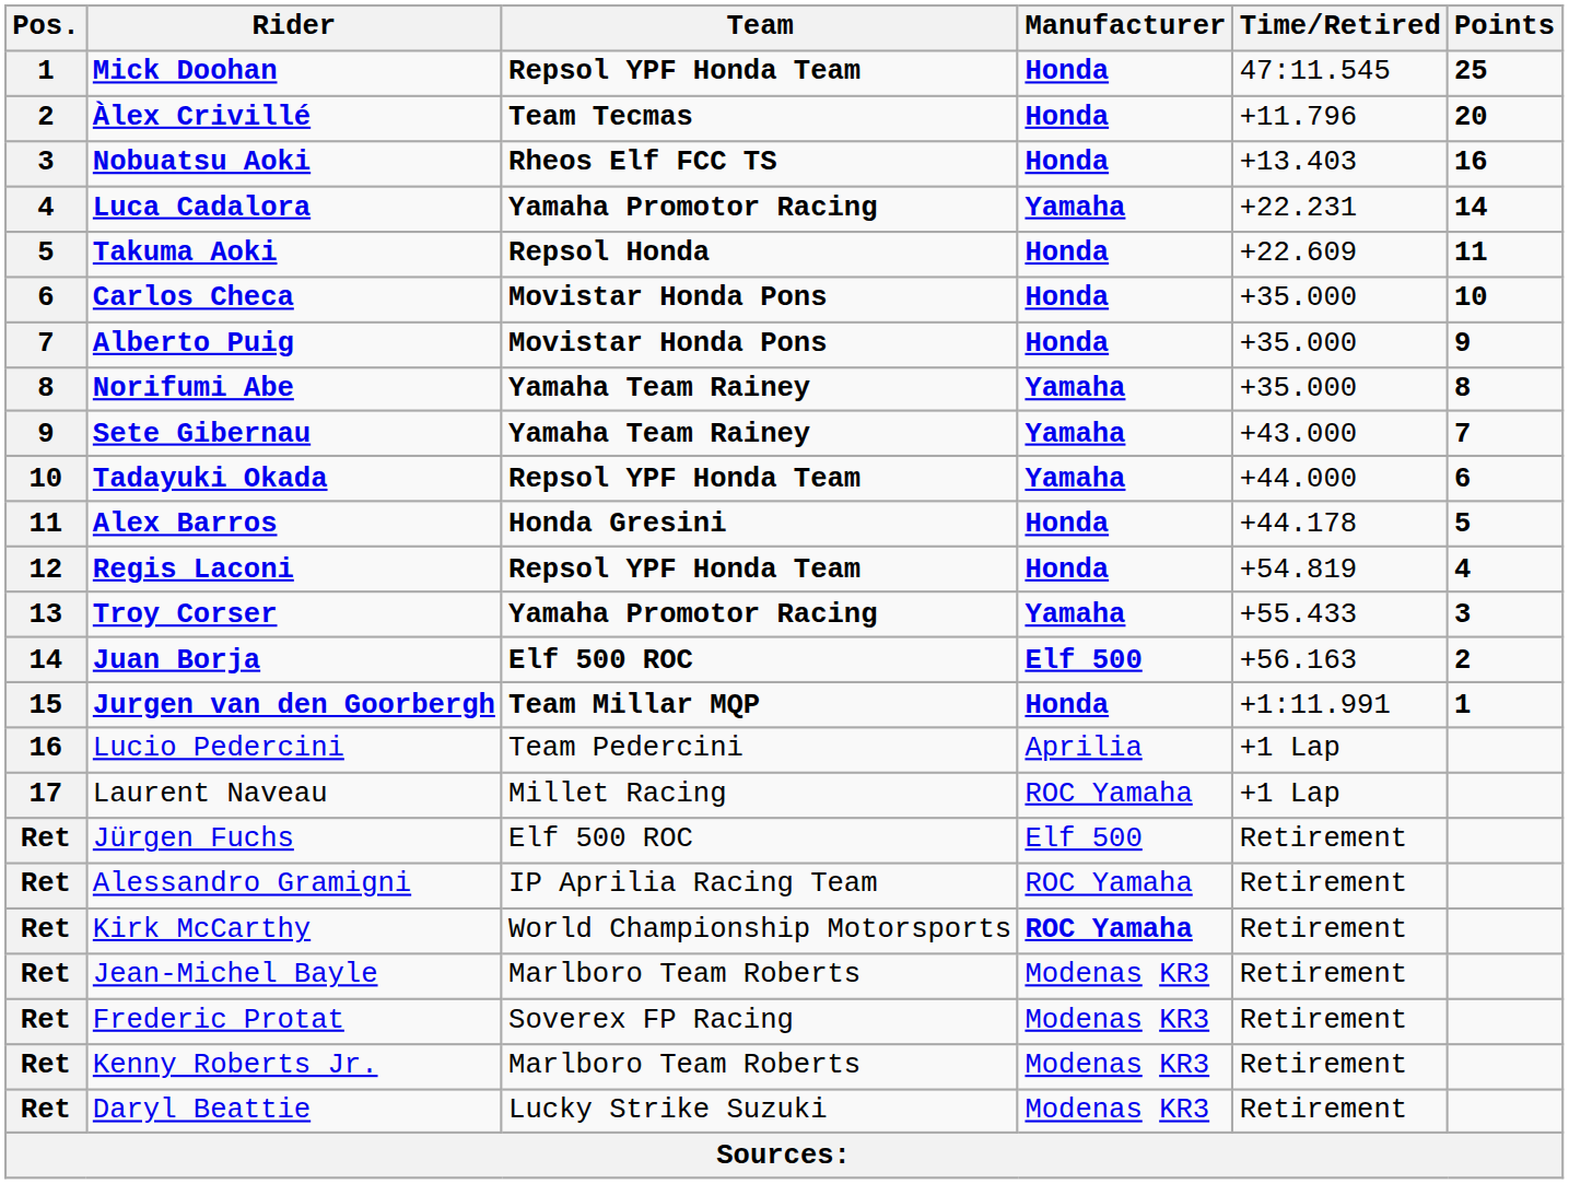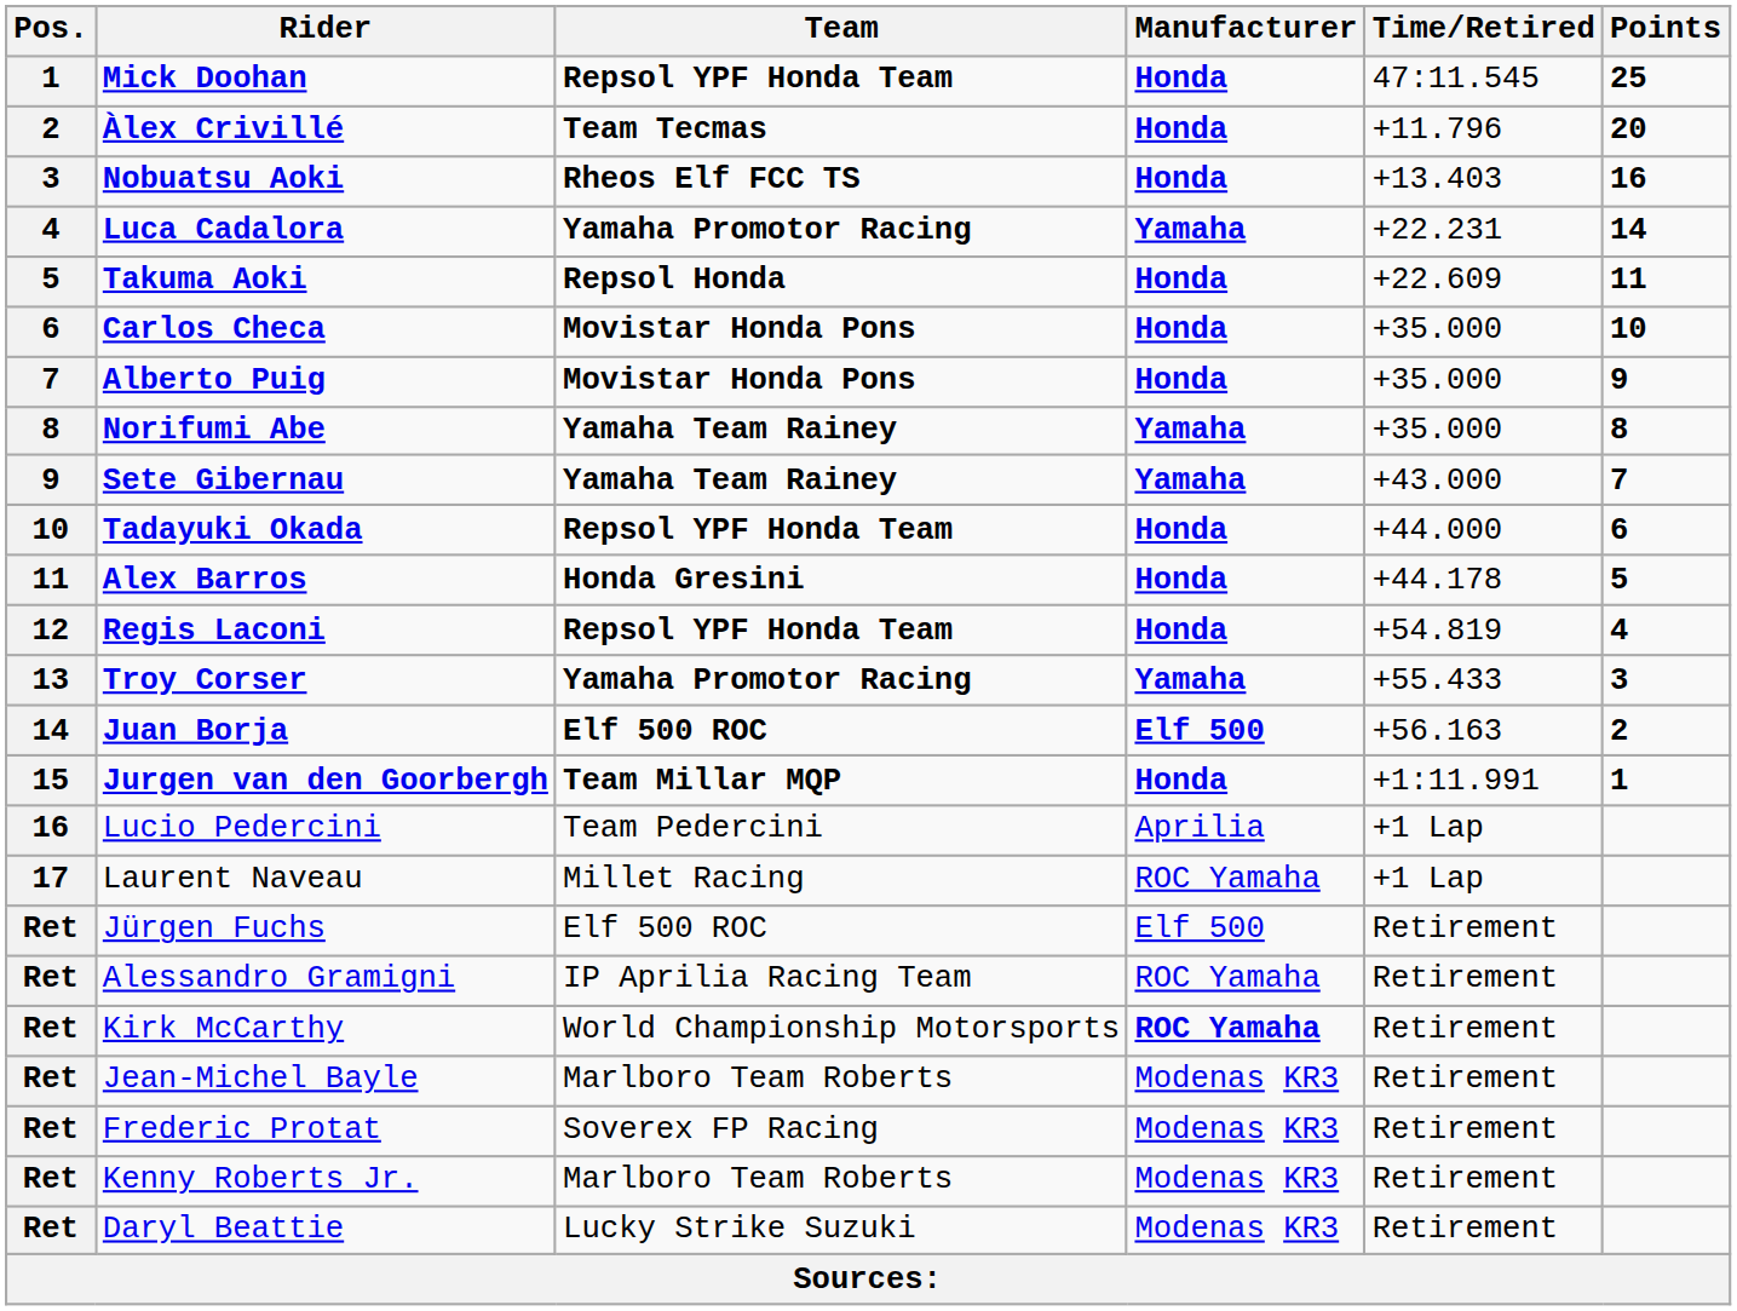 <table class="wikitable" style="font-size: 95%;">
 <tr>
 <th>Pos.</th>
 <th>Rider</th>
 <th>Team</th>
 <th>Manufacturer</th>
 <th>Time/Retired</th>
 <th>Points</th>
 </tr>
 <tr>
 <th>1</th>
 <td> <strong><a href='#'>Mick Doohan</a></strong></td>
 <td><strong>Repsol YPF Honda Team</strong></td>
 <td><strong><a href='#'>Honda</a></strong></td>
 <td>47:11.545</td>
 <td><strong>25</strong></td>
 </tr>
 <tr>
 <th>2</th>
 <td> <strong><a href='#'>Àlex Crivillé</a></strong></td>
 <td><strong>Team Tecmas</strong></td>
 <td><strong><a href='#'>Honda</a></strong></td>
 <td>+11.796</td>
 <td><strong>20</strong></td>
 </tr>
 <tr>
 <th>3</th>
 <td> <strong><a href='#'>Nobuatsu Aoki</a></strong></td>
 <td><strong>Rheos Elf FCC TS</strong></td>
 <td><strong><a href='#'>Honda</a></strong></td>
 <td>+13.403</td>
 <td><strong>16</strong></td>
 </tr>
 <tr>
 <th>4</th>
 <td> <strong><a href='#'>Luca Cadalora</a></strong></td>
 <td><strong>Yamaha Promotor Racing</strong></td>
 <td><strong><a href='#'>Yamaha</a></strong></td>
 <td>+22.231</td>
 <td><strong>14</strong></td>
 </tr>
 <tr>
 <th>5</th>
 <td> <strong><a href='#'>Takuma Aoki</a></strong></td>
 <td><strong>Repsol Honda</strong></td>
 <td><strong><a href='#'>Honda</a></strong></td>
 <td>+22.609</td>
 <td><strong>11</strong></td>
 </tr>
 <tr>
 <th>6</th>
 <td> <strong><a href='#'>Carlos Checa</a></strong></td>
 <td><strong>Movistar Honda Pons</strong></td>
 <td><strong><a href='#'>Honda</a></strong></td>
 <td>+35.000</td>
 <td><strong>10</strong></td>
 </tr>
 <tr>
 <th>7</th>
 <td> <strong><a href='#'>Alberto Puig</a></strong></td>
 <td><strong>Movistar Honda Pons</strong></td>
 <td><strong><a href='#'>Honda</a></strong></td>
 <td>+35.000</td>
 <td><strong>9</strong></td>
 </tr>
 <tr>
 <th>8</th>
 <td> <strong><a href='#'>Norifumi Abe</a></strong></td>
 <td><strong>Yamaha Team Rainey</strong></td>
 <td><strong><a href='#'>Yamaha</a></strong></td>
 <td>+35.000</td>
 <td><strong>8</strong></td>
 </tr>
 <tr>
 <th>9</th>
 <td> <strong><a href='#'>Sete Gibernau</a></strong></td>
 <td><strong>Yamaha Team Rainey</strong></td>
 <td><strong><a href='#'>Yamaha</a></strong></td>
 <td>+43.000</td>
 <td><strong>7</strong></td>
 </tr>
 <tr>
 <th>10</th>
 <td> <strong><a href='#'>Tadayuki Okada</a></strong></td>
 <td><strong>Repsol YPF Honda Team</strong></td>
-<td><strong><a href='#'>Yamaha</a></strong></td>
+<td><strong><a href='#'>Honda</a></strong></td>
 <td>+44.000</td>
 <td><strong>6</strong></td>
 </tr>
 <tr>
 <th>11</th>
 <td> <strong><a href='#'>Alex Barros</a></strong></td>
 <td><strong>Honda Gresini</strong></td>
 <td><strong><a href='#'>Honda</a></strong></td>
 <td>+44.178</td>
 <td><strong>5</strong></td>
 </tr>
 <tr>
 <th>12</th>
 <td> <strong><a href='#'>Regis Laconi</a></strong></td>
 <td><strong>Repsol YPF Honda Team</strong></td>
 <td><strong><a href='#'>Honda</a></strong></td>
 <td>+54.819</td>
 <td><strong>4</strong></td>
 </tr>
 <tr>
 <th>13</th>
 <td> <strong><a href='#'>Troy Corser</a></strong></td>
 <td><strong>Yamaha Promotor Racing</strong></td>
 <td><strong><a href='#'>Yamaha</a></strong></td>
 <td>+55.433</td>
 <td><strong>3</strong></td>
 </tr>
 <tr>
 <th>14</th>
 <td> <strong><a href='#'>Juan Borja</a></strong></td>
 <td><strong>Elf 500 ROC</strong></td>
 <td><strong><a href='#'>Elf 500</a></strong></td>
 <td>+56.163</td>
 <td><strong>2</strong></td>
 </tr>
 <tr>
 <th>15</th>
 <td> <strong><a href='#'>Jurgen van den Goorbergh</a></strong></td>
 <td><strong>Team Millar MQP</strong></td>
 <td><strong><a href='#'>Honda</a></strong></td>
 <td>+1:11.991</td>
 <td><strong>1</strong></td>
 </tr>
 <tr>
 <th>16</th>
 <td> <a href='#'>Lucio Pedercini</a></td>
 <td>Team Pedercini</td>
 <td><a href='#'>Aprilia</a></td>
 <td>+1 Lap</td>
 <td></td>
 </tr>
 <tr>
 <th>17</th>
 <td> Laurent Naveau</td>
 <td>Millet Racing</td>
 <td><a href='#'>ROC Yamaha</a></td>
 <td>+1 Lap</td>
 <td></td>
 </tr>
 <tr>
 <th>Ret</th>
 <td> <a href='#'>Jürgen Fuchs</a></td>
 <td>Elf 500 ROC</td>
 <td><a href='#'>Elf 500</a></td>
 <td>Retirement</td>
 <td></td>
 </tr>
 <tr>
 <th>Ret</th>
 <td> <a href='#'>Alessandro Gramigni</a></td>
 <td>IP Aprilia Racing Team</td>
 <td><a href='#'>ROC Yamaha</a></td>
 <td>Retirement</td>
 <td></td>
 </tr>
 <tr>
 <th>Ret</th>
 <td> <a href='#'>Kirk McCarthy</a></td>
 <td>World Championship Motorsports</td>
 <td><strong><a href='#'>ROC Yamaha</a></strong></td>
 <td>Retirement</td>
 <td></td>
 </tr>
 <tr>
 <th>Ret</th>
 <td> <a href='#'>Jean-Michel Bayle</a></td>
 <td>Marlboro Team Roberts</td>
 <td><a href='#'>Modenas</a> <a href='#'>KR3</a></td>
 <td>Retirement</td>
 <td></td>
 </tr>
 <tr>
 <th>Ret</th>
 <td> <a href='#'>Frederic Protat</a></td>
 <td>Soverex FP Racing</td>
 <td><a href='#'>Modenas</a> <a href='#'>KR3</a></td>
 <td>Retirement</td>
 <td></td>
 </tr>
 <tr>
 <th>Ret</th>
 <td> <a href='#'>Kenny Roberts Jr.</a></td>
 <td>Marlboro Team Roberts</td>
 <td><a href='#'>Modenas</a> <a href='#'>KR3</a></td>
 <td>Retirement</td>
 <td></td>
 </tr>
 <tr>
 <th>Ret</th>
 <td> <a href='#'>Daryl Beattie</a></td>
 <td>Lucky Strike Suzuki</td>
 <td><a href='#'>Modenas</a> <a href='#'>KR3</a></td>
 <td>Retirement</td>
 <td></td>
 </tr>
 <tr>
 <th colspan=8>Sources: </th>
 </tr>
 </table>
